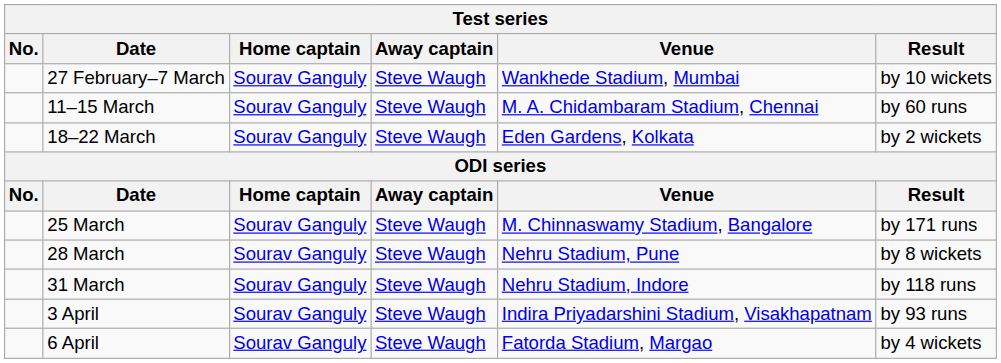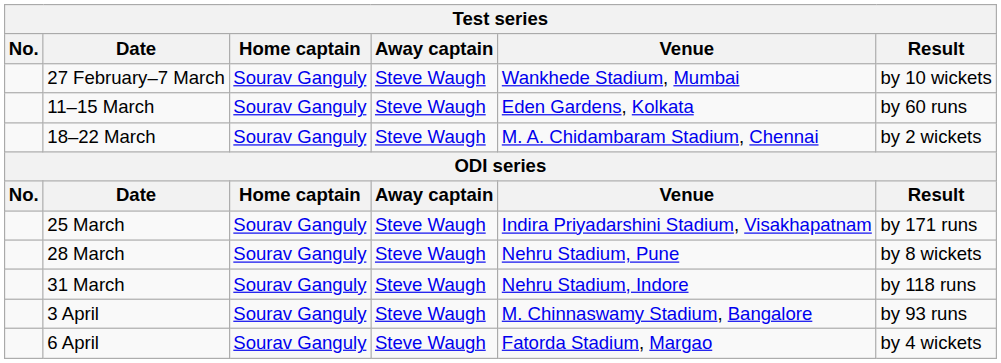 <table class="wikitable">
 <tr>
 <th colspan="9">Test series</th>
 </tr>
 <tr>
 <th>No.</th>
 <th>Date</th>
 <th>Home captain</th>
 <th>Away captain</th>
 <th>Venue</th>
 <th>Result</th>
 </tr>
 <tr>
 <td></td>
 <td>27 February–7 March</td>
 <td><a href='#'>Sourav Ganguly</a></td>
 <td><a href='#'>Steve Waugh</a></td>
 <td><a href='#'>Wankhede Stadium</a>, <a href='#'>Mumbai</a></td>
 <td> by 10 wickets</td>
 </tr>
 <tr>
 <td></td>
 <td>11–15 March</td>
 <td><a href='#'>Sourav Ganguly</a></td>
 <td><a href='#'>Steve Waugh</a></td>
-<td><a href='#'>M. A. Chidambaram Stadium</a>, <a href='#'>Chennai</a></td>
+<td><a href='#'>Eden Gardens</a>, <a href='#'>Kolkata</a></td>
 <td> by 60 runs</td>
 </tr>
 <tr>
 <td></td>
 <td>18–22 March</td>
 <td><a href='#'>Sourav Ganguly</a></td>
 <td><a href='#'>Steve Waugh</a></td>
-<td><a href='#'>Eden Gardens</a>, <a href='#'>Kolkata</a></td>
+<td><a href='#'>M. A. Chidambaram Stadium</a>, <a href='#'>Chennai</a></td>
 <td> by 2 wickets</td>
 </tr>
 <tr>
 <th colspan="9">ODI series</th>
 </tr>
 <tr>
 <th>No.</th>
 <th>Date</th>
 <th>Home captain</th>
 <th>Away captain</th>
 <th>Venue</th>
 <th>Result</th>
 </tr>
 <tr>
 <td></td>
 <td>25 March</td>
 <td><a href='#'>Sourav Ganguly</a></td>
 <td><a href='#'>Steve Waugh</a></td>
-<td><a href='#'>M. Chinnaswamy Stadium</a>, <a href='#'>Bangalore</a></td>
+<td><a href='#'>Indira Priyadarshini Stadium</a>, <a href='#'>Visakhapatnam</a></td>
 <td> by 171 runs</td>
 </tr>
 <tr>
 <td></td>
 <td>28 March</td>
 <td><a href='#'>Sourav Ganguly</a></td>
 <td><a href='#'>Steve Waugh</a></td>
 <td><a href='#'>Nehru Stadium, Pune</a></td>
 <td> by 8 wickets</td>
 </tr>
 <tr>
 <td></td>
 <td>31 March</td>
 <td><a href='#'>Sourav Ganguly</a></td>
 <td><a href='#'>Steve Waugh</a></td>
 <td><a href='#'>Nehru Stadium, Indore</a></td>
 <td> by 118 runs</td>
 </tr>
 <tr>
 <td></td>
 <td>3 April</td>
 <td><a href='#'>Sourav Ganguly</a></td>
 <td><a href='#'>Steve Waugh</a></td>
-<td><a href='#'>Indira Priyadarshini Stadium</a>, <a href='#'>Visakhapatnam</a></td>
+<td><a href='#'>M. Chinnaswamy Stadium</a>, <a href='#'>Bangalore</a></td>
 <td> by 93 runs</td>
 </tr>
 <tr>
 <td></td>
 <td>6 April</td>
 <td><a href='#'>Sourav Ganguly</a></td>
 <td><a href='#'>Steve Waugh</a></td>
 <td><a href='#'>Fatorda Stadium</a>, <a href='#'>Margao</a></td>
 <td> by 4 wickets</td>
 </tr>
 </table>
